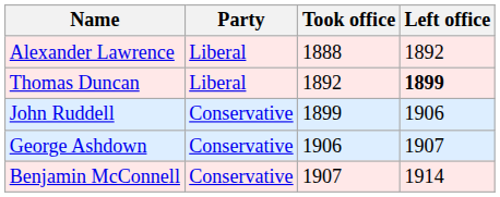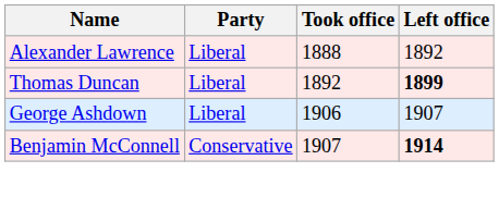 <table class="wikitable">
 <tr>
 <th>Name</th>
 <th>Party</th>
 <th>Took office</th>
 <th>Left office</th>
 </tr>
 <tr bgcolor=#FFE8E8>
 <td><a href='#'>Alexander Lawrence</a></td>
 <td><a href='#'>Liberal</a></td>
 <td>1888</td>
 <td>1892</td>
 </tr>
 <tr bgcolor=#FFE8E8>
 <td><a href='#'>Thomas Duncan</a></td>
 <td><a href='#'>Liberal</a></td>
 <td>1892</td>
 <td><strong>1899</strong></td>
 </tr>
 <tr bgcolor=#DDEEFF>
-<td><a href='#'>John Ruddell</a></td>
-<td><a href='#'>Conservative</a></td>
-<td>1899</td>
-<td>1906</td>
-</tr>
-<tr bgcolor=#DDEEFF>
 <td><a href='#'>George Ashdown</a></td>
-<td><a href='#'>Conservative</a></td>
+<td><a href='#'>Liberal</a></td>
 <td>1906</td>
 <td>1907</td>
 </tr>
 <tr bgcolor=#FFE8E8>
 <td><a href='#'>Benjamin McConnell</a></td>
 <td><a href='#'>Conservative</a></td>
 <td>1907</td>
-<td>1914</td>
+<td><strong>1914</strong></td>
 </tr>
 </table>
